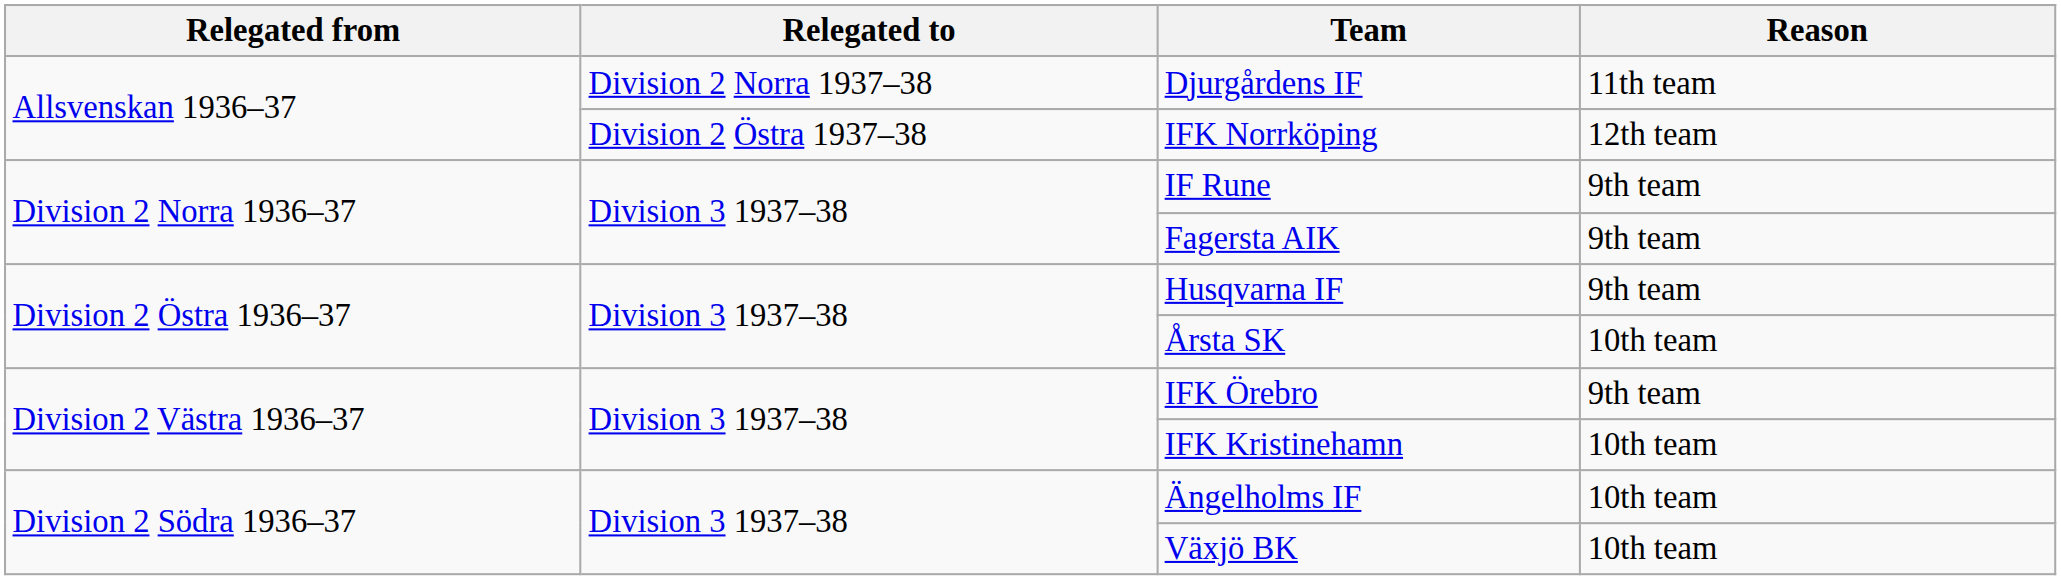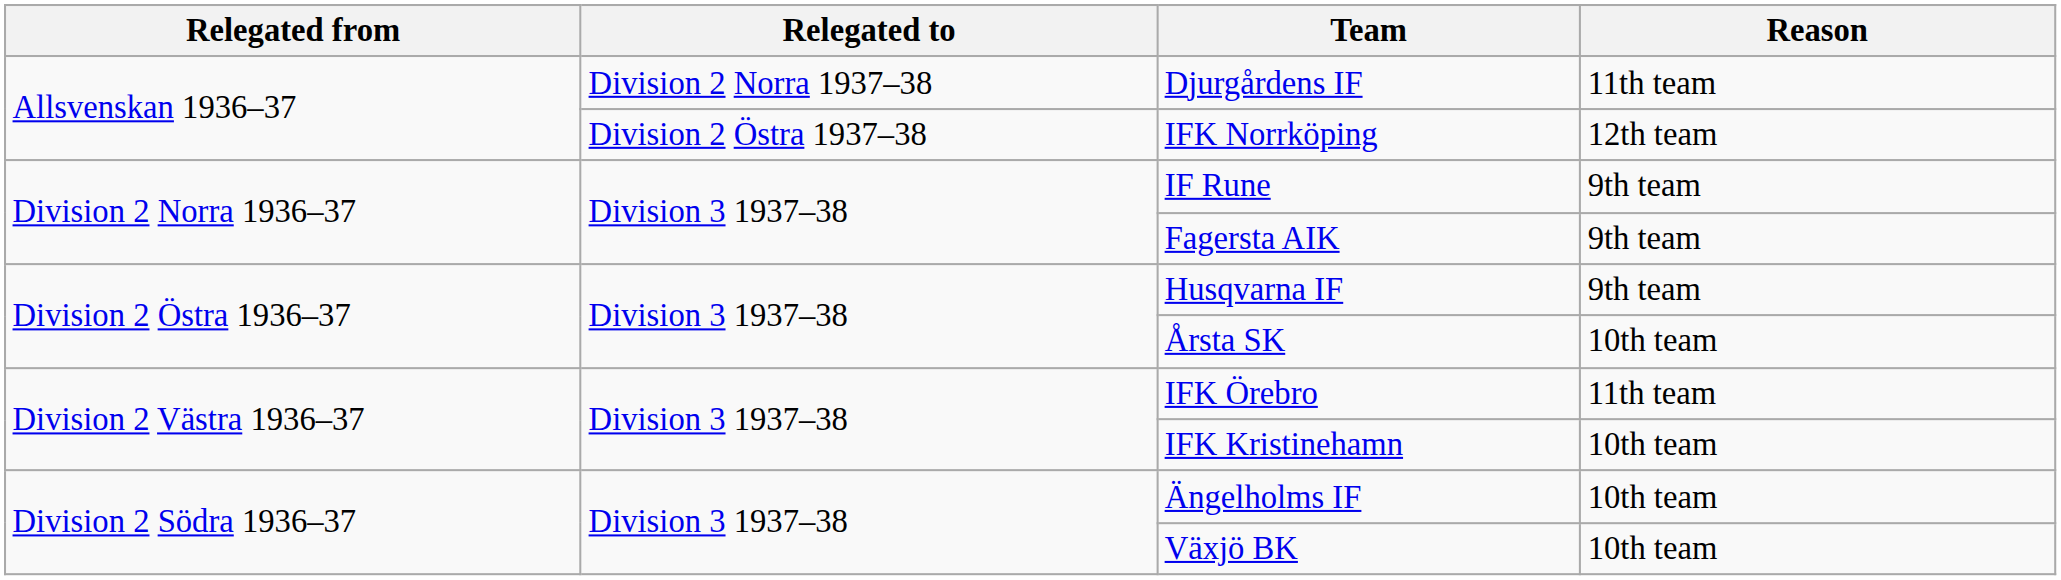 <table class="wikitable" style="text-align: left;">
 <tr>
 <th style="width: 275px;">Relegated from</th>
 <th style="width: 275px;">Relegated to</th>
 <th style="width: 200px;">Team</th>
 <th style="width: 225px;">Reason</th>
 </tr>
 <tr>
 <td rowspan=2><a href='#'>Allsvenskan</a> 1936–37</td>
 <td><a href='#'>Division 2</a> <a href='#'>Norra</a> 1937–38</td>
 <td><a href='#'>Djurgårdens IF</a></td>
 <td>11th team</td>
 </tr>
 <tr>
 <td><a href='#'>Division 2</a> <a href='#'>Östra</a> 1937–38</td>
 <td><a href='#'>IFK Norrköping</a></td>
 <td>12th team</td>
 </tr>
 <tr>
 <td rowspan=2><a href='#'>Division 2</a> <a href='#'>Norra</a> 1936–37</td>
 <td rowspan=2><a href='#'>Division 3</a> 1937–38</td>
 <td><a href='#'>IF Rune</a></td>
 <td>9th team</td>
 </tr>
 <tr>
 <td><a href='#'>Fagersta AIK</a></td>
 <td>9th team</td>
 </tr>
 <tr>
 <td rowspan=2><a href='#'>Division 2</a> <a href='#'>Östra</a> 1936–37</td>
 <td rowspan=2><a href='#'>Division 3</a> 1937–38</td>
 <td><a href='#'>Husqvarna IF</a></td>
 <td>9th team</td>
 </tr>
 <tr>
 <td><a href='#'>Årsta SK</a></td>
 <td>10th team</td>
 </tr>
 <tr>
 <td rowspan=2><a href='#'>Division 2</a> <a href='#'>Västra</a> 1936–37</td>
 <td rowspan=2><a href='#'>Division 3</a> 1937–38</td>
 <td><a href='#'>IFK Örebro</a></td>
-<td>9th team</td>
+<td>11th team</td>
 </tr>
 <tr>
 <td><a href='#'>IFK Kristinehamn</a></td>
 <td>10th team</td>
 </tr>
 <tr>
 <td rowspan=2><a href='#'>Division 2</a> <a href='#'>Södra</a> 1936–37</td>
 <td rowspan=2><a href='#'>Division 3</a> 1937–38</td>
 <td><a href='#'>Ängelholms IF</a></td>
 <td>10th team</td>
 </tr>
 <tr>
 <td><a href='#'>Växjö BK</a></td>
 <td>10th team</td>
 </tr>
 </table>
